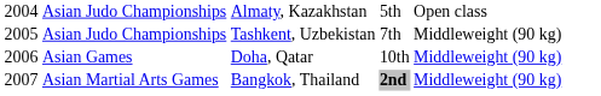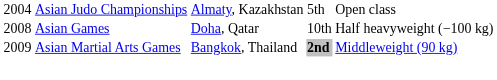 <table>
 <tr>
 <td>2004</td>
 <td><a href='#'>Asian Judo Championships</a></td>
 <td><a href='#'>Almaty</a>, Kazakhstan</td>
 <td>5th</td>
 <td>Open class</td>
 <td></td>
 </tr>
 <tr>
-<td>2005</td>
-<td><a href='#'>Asian Judo Championships</a></td>
-<td><a href='#'>Tashkent</a>, Uzbekistan</td>
-<td>7th</td>
-<td>Middleweight (90 kg)</td>
+<td>2008</td>
+<td><a href='#'>Asian Games</a></td>
+<td><a href='#'>Doha</a>, Qatar</td>
+<td>10th</td>
+<td>Half heavyweight (−100 kg)</td>
 <td></td>
 </tr>
 <tr>
-<td>2006</td>
-<td><a href='#'>Asian Games</a></td>
-<td><a href='#'>Doha</a>, Qatar</td>
-<td>10th</td>
-<td><a href='#'>Middleweight (90 kg)</a></td>
-<td></td>
-</tr>
-<tr>
-<td>2007</td>
+<td>2009</td>
 <td><a href='#'>Asian Martial Arts Games</a></td>
 <td><a href='#'>Bangkok</a>, Thailand</td>
 <td bgcolor=silver><strong>2nd</strong></td>
 <td><a href='#'>Middleweight (90 kg)</a></td>
 <td></td>
 </tr>
 </table>
